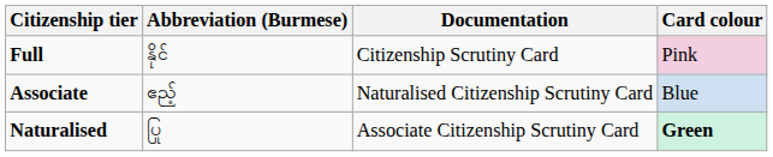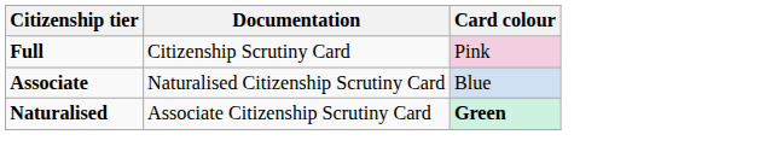 <table class="wikitable">
 <tr>
 <th>Citizenship tier</th>
-<th>Abbreviation (Burmese)</th>
 <th>Documentation</th>
 <th>Card colour</th>
 </tr>
 <tr>
 <td><strong>Full</strong></td>
-<td>နိုင်</td>
 <td>Citizenship Scrutiny Card</td>
 <td style="background:#F2CEE0">Pink</td>
 </tr>
 <tr>
 <td><strong>Associate</strong></td>
-<td>ဧည့်</td>
 <td>Naturalised Citizenship Scrutiny Card</td>
 <td style="background:#CEE0F2">Blue</td>
 </tr>
 <tr>
 <td><strong>Naturalised</strong></td>
-<td>ပြု</td>
 <td>Associate Citizenship Scrutiny Card</td>
 <td style="background:#CEF2E0"><strong>Green</strong></td>
 </tr>
 </table>
